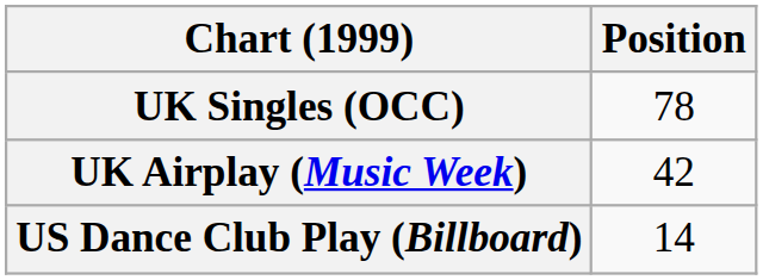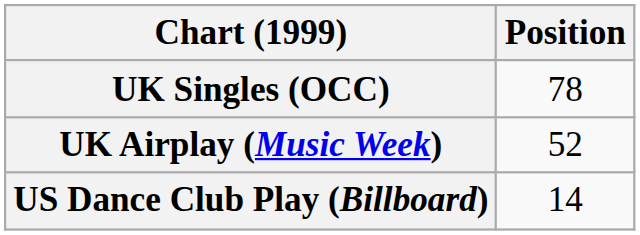 <table class="wikitable sortable plainrowheaders" style="text-align:center">
 <tr>
 <th scope="col">Chart (1999)</th>
 <th scope="col">Position</th>
 </tr>
 <tr>
 <th scope="row">UK Singles (OCC)</th>
 <td>78</td>
 </tr>
 <tr>
 <th scope="row">UK Airplay (<em><a href='#'>Music Week</a></em>)</th>
-<td>42</td>
+<td>52</td>
 </tr>
 <tr>
 <th scope="row">US Dance Club Play (<em>Billboard</em>)</th>
 <td>14</td>
 </tr>
 </table>
